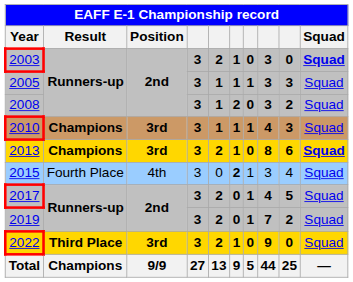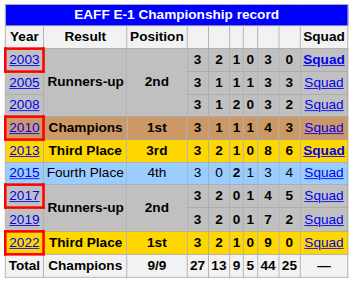 <table class="wikitable" style="text-align: center;">
 <tr>
 <th colspan="10" style=background:Blue;color:white>EAFF E-1 Championship record</th>
 </tr>
 <tr>
 <th>Year</th>
 <th>Result</th>
 <th>Position</th>
 <th></th>
 <th></th>
 <th></th>
 <th></th>
 <th></th>
 <th></th>
 <th>Squad</th>
 </tr>
 <tr style="background:silver;">
 <td style="border: 3px solid red"> <a href='#'>2003</a></td>
 <td rowspan="3"><strong>Runners-up</strong></td>
 <td rowspan="3"><strong>2nd</strong></td>
 <td><strong>3</strong></td>
 <td><strong>2</strong></td>
 <td><strong>1</strong></td>
 <td><strong>0</strong></td>
 <td><strong>3</strong></td>
 <td><strong>0</strong></td>
 <td><strong><a href='#'>Squad</a></strong></td>
 </tr>
 <tr style="background:silver;">
 <td> <a href='#'>2005</a></td>
 <td><strong>3</strong></td>
 <td><strong>1</strong></td>
 <td><strong>1</strong></td>
 <td><strong>1</strong></td>
 <td><strong>3</strong></td>
 <td><strong>3</strong></td>
 <td><a href='#'>Squad</a></td>
 </tr>
 <tr style="background:silver;">
 <td> <a href='#'>2008</a></td>
 <td><strong>3</strong></td>
 <td><strong>1</strong></td>
 <td><strong>2</strong></td>
 <td><strong>0</strong></td>
 <td><strong>3</strong></td>
 <td><strong>2</strong></td>
 <td><a href='#'>Squad</a></td>
 </tr>
 <tr style="background:#c96;">
 <td style="border: 3px solid red"> <a href='#'>2010</a></td>
 <td><strong>Champions</strong></td>
-<td><strong>3rd</strong></td>
+<td><strong>1st</strong></td>
 <td><strong>3</strong></td>
 <td><strong>1</strong></td>
 <td><strong>1</strong></td>
 <td><strong>1</strong></td>
 <td><strong>4</strong></td>
 <td><strong>3</strong></td>
 <td><a href='#'>Squad</a></td>
 </tr>
 <tr style="background:gold;">
 <td> <a href='#'>2013</a></td>
-<td><strong>Champions</strong></td>
+<td><strong>Third Place</strong></td>
 <td><strong>3rd</strong></td>
 <td><strong>3</strong></td>
 <td><strong>2</strong></td>
 <td><strong>1</strong></td>
 <td><strong>0</strong></td>
 <td><strong>8</strong></td>
 <td><strong>6</strong></td>
 <td><strong><a href='#'>Squad</a></strong></td>
 </tr>
 <tr style="background:#9acdff;">
 <td> <a href='#'>2015</a></td>
 <td>Fourth Place</td>
 <td>4th</td>
 <td>3</td>
 <td>0</td>
 <td><strong>2</strong></td>
 <td>1</td>
 <td>3</td>
 <td>4</td>
 <td><a href='#'>Squad</a></td>
 </tr>
 <tr style="background:silver;">
 <td style="border: 3px solid red"> <a href='#'>2017</a></td>
 <td rowspan="2"><strong>Runners-up</strong></td>
 <td rowspan="2"><strong>2nd</strong></td>
 <td><strong>3</strong></td>
 <td><strong>2</strong></td>
 <td><strong>0</strong></td>
 <td><strong>1</strong></td>
 <td><strong>4</strong></td>
 <td><strong>5</strong></td>
 <td><a href='#'>Squad</a></td>
 </tr>
 <tr style="background:silver;">
 <td> <a href='#'>2019</a></td>
 <td><strong>3</strong></td>
 <td><strong>2</strong></td>
 <td><strong>0</strong></td>
 <td><strong>1</strong></td>
 <td><strong>7</strong></td>
 <td><strong>2</strong></td>
 <td><a href='#'>Squad</a></td>
 </tr>
 <tr style="background:gold;">
 <td style="border: 3px solid red"> <a href='#'>2022</a></td>
 <td><strong>Third Place</strong></td>
-<td><strong>3rd</strong></td>
+<td><strong>1st</strong></td>
 <td><strong>3</strong></td>
 <td><strong>2</strong></td>
 <td><strong>1</strong></td>
 <td><strong>0</strong></td>
 <td><strong>9</strong></td>
 <td><strong>0</strong></td>
 <td><a href='#'>Squad</a></td>
 </tr>
 <tr>
 <th>Total</th>
 <th>Champions</th>
 <th>9/9</th>
 <th>27</th>
 <th>13</th>
 <th>9</th>
 <th>5</th>
 <th>44</th>
 <th>25</th>
 <th>—</th>
 </tr>
 </table>
